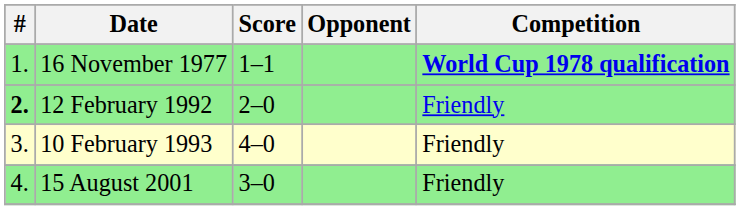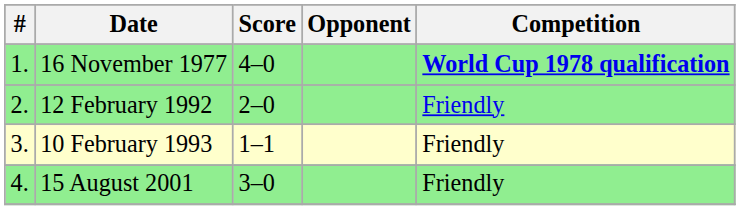 <table class="wikitable mw-collapsible" style="font-size:85%">
 <tr>
 <th>#</th>
 <th>Date</th>
 <th>Score</th>
 <th>Opponent</th>
 <th>Competition</th>
 </tr>
 <tr style="background: #90EE90">
 <td>1.</td>
 <td>16 November 1977</td>
-<td>1–1</td>
+<td>4–0</td>
 <td></td>
 <td><strong><a href='#'>World Cup 1978 qualification</a></strong></td>
 </tr>
 <tr style="background: #90EE90">
-<td><strong>2.</strong></td>
+<td>2.</td>
 <td>12 February 1992</td>
 <td>2–0</td>
 <td></td>
 <td><a href='#'>Friendly</a></td>
 </tr>
 <tr style="background: #FFFFCC">
 <td>3.</td>
 <td>10 February 1993</td>
-<td>4–0</td>
+<td>1–1</td>
 <td></td>
 <td>Friendly</td>
 </tr>
 <tr style="background: #90EE90">
 <td>4.</td>
 <td>15 August 2001</td>
 <td>3–0</td>
 <td></td>
 <td>Friendly</td>
 </tr>
 <tr>
 </tr>
 </table>
